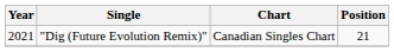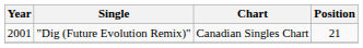 <table class="wikitable">
 <tr>
 <th>Year</th>
 <th>Single</th>
 <th>Chart</th>
 <th>Position</th>
 </tr>
 <tr>
-<td>2021</td>
+<td>2001</td>
 <td>"Dig (Future Evolution Remix)"</td>
 <td>Canadian Singles Chart</td>
 <td align="center">21</td>
 </tr>
 <tr>
 </tr>
 </table>
